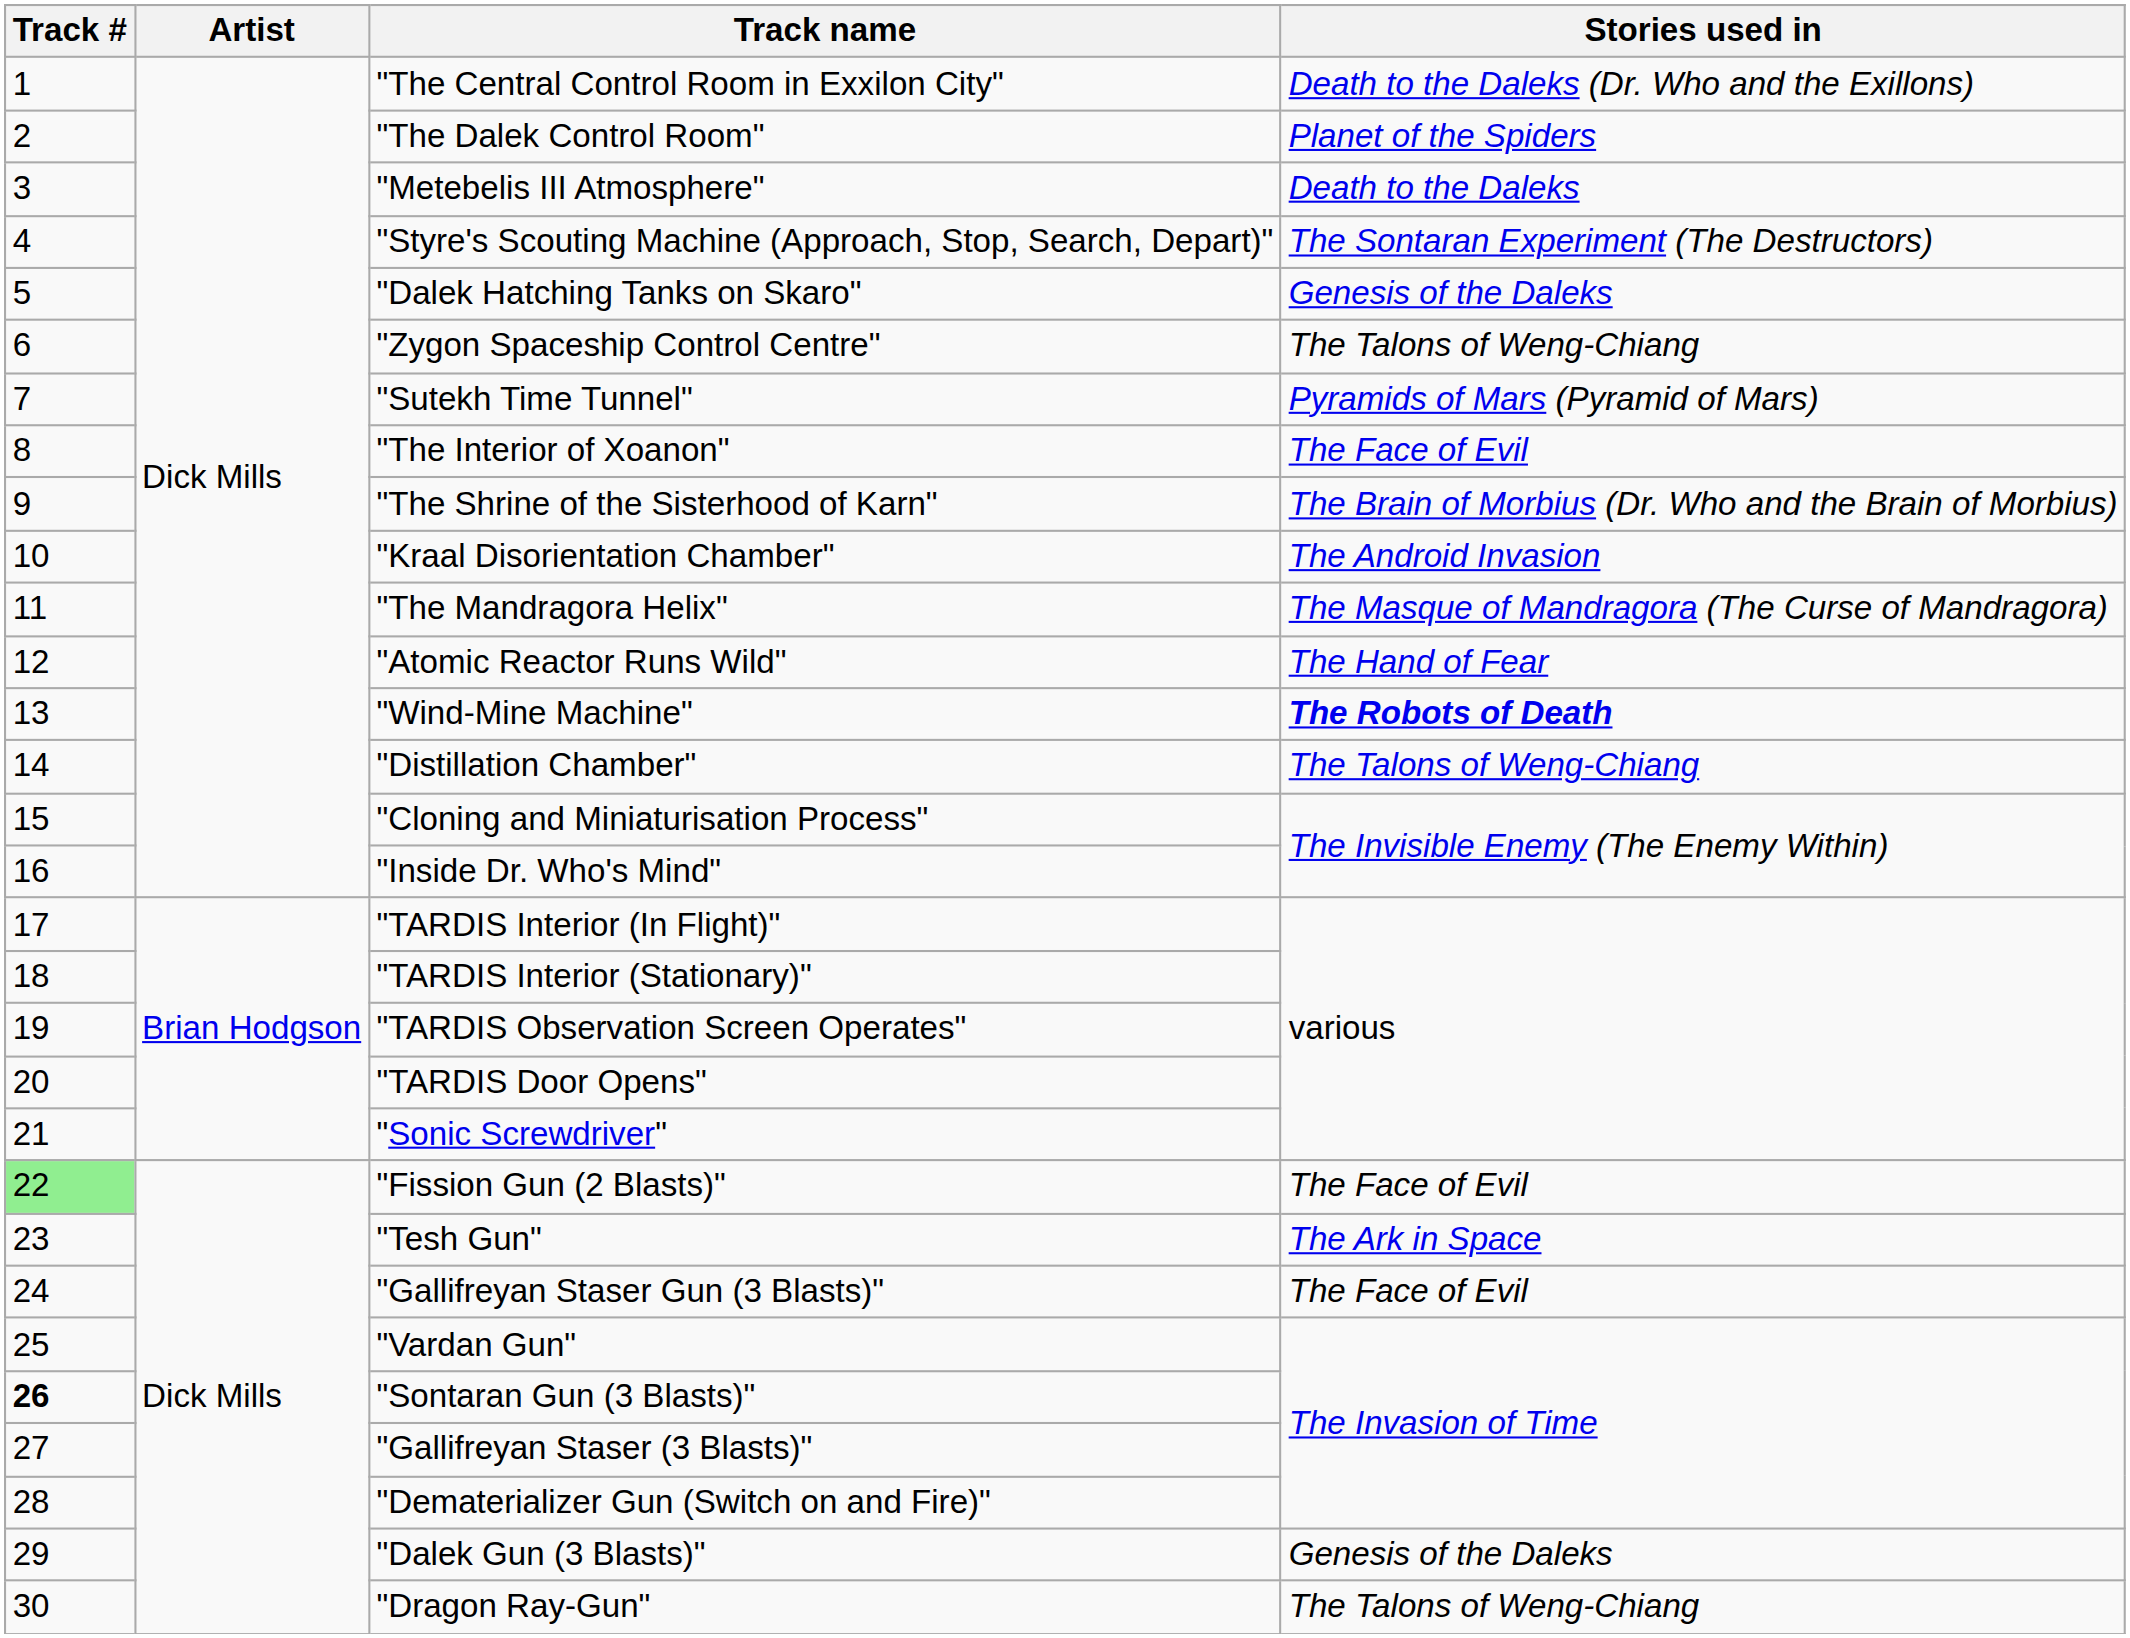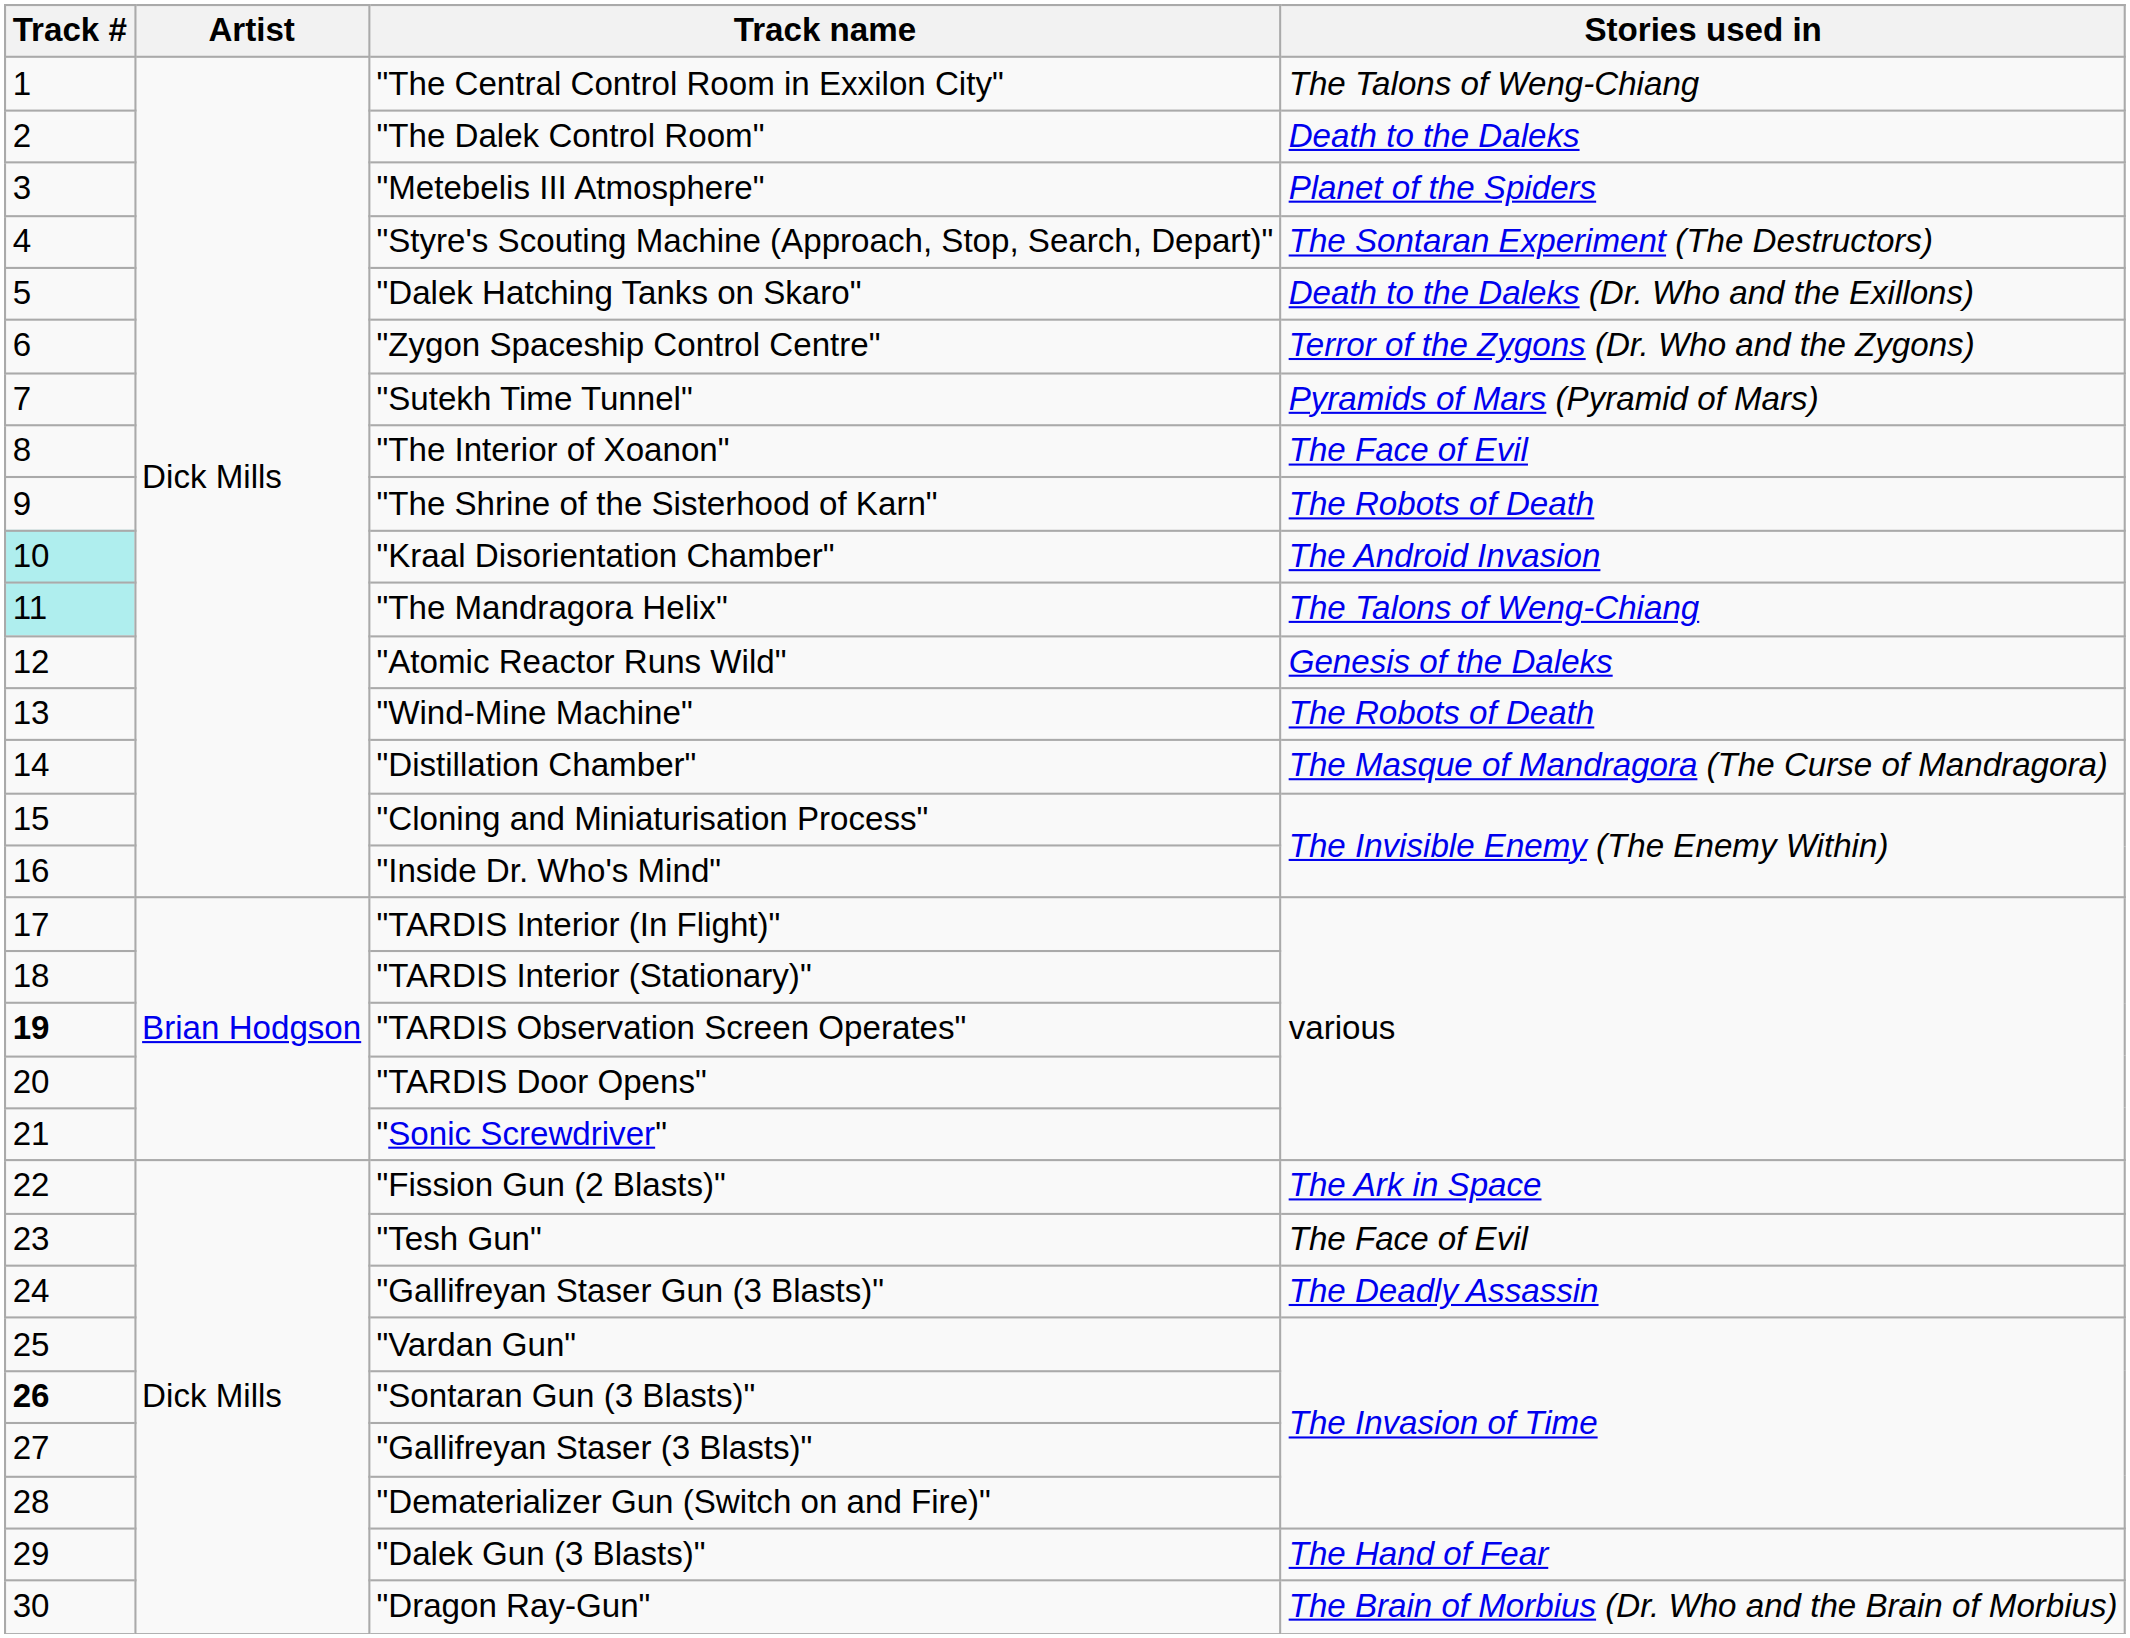 <table class="wikitable">
 <tr>
 <th>Track #</th>
 <th>Artist</th>
 <th>Track name</th>
 <th>Stories used in</th>
 </tr>
 <tr>
 <td>1</td>
 <td rowspan=16>Dick Mills</td>
 <td>"The Central Control Room in Exxilon City"</td>
-<td><em><a href='#'>Death to the Daleks</a> (Dr. Who and the Exillons)</em></td>
+<td><em>The Talons of Weng-Chiang</em></td>
 </tr>
 <tr>
 <td>2</td>
 <td>"The Dalek Control Room"</td>
-<td><em><a href='#'>Planet of the Spiders</a></em></td>
+<td><em><a href='#'>Death to the Daleks</a></em></td>
 </tr>
 <tr>
 <td>3</td>
 <td>"Metebelis III Atmosphere"</td>
-<td><em><a href='#'>Death to the Daleks</a></em></td>
+<td><em><a href='#'>Planet of the Spiders</a></em></td>
 </tr>
 <tr>
 <td>4</td>
 <td>"Styre's Scouting Machine (Approach, Stop, Search, Depart)"</td>
 <td><em><a href='#'>The Sontaran Experiment</a> (The Destructors)</em></td>
 </tr>
 <tr>
 <td>5</td>
 <td>"Dalek Hatching Tanks on Skaro"</td>
-<td><em><a href='#'>Genesis of the Daleks</a></em></td>
+<td><em><a href='#'>Death to the Daleks</a> (Dr. Who and the Exillons)</em></td>
 </tr>
 <tr>
 <td>6</td>
 <td>"Zygon Spaceship Control Centre"</td>
-<td><em>The Talons of Weng-Chiang</em></td>
+<td><em><a href='#'>Terror of the Zygons</a> (Dr. Who and the Zygons)</em></td>
 </tr>
 <tr>
 <td>7</td>
 <td>"Sutekh Time Tunnel"</td>
 <td><em><a href='#'>Pyramids of Mars</a> (Pyramid of Mars)</em></td>
 </tr>
 <tr>
 <td>8</td>
 <td>"The Interior of Xoanon"</td>
 <td><em><a href='#'>The Face of Evil</a></em></td>
 </tr>
 <tr>
 <td>9</td>
 <td>"The Shrine of the Sisterhood of Karn"</td>
-<td><em><a href='#'>The Brain of Morbius</a> (Dr. Who and the Brain of Morbius)</em></td>
+<td><em><a href='#'>The Robots of Death</a></em></td>
 </tr>
 <tr>
-<td>10</td>
+<td style="background: paleturquoise;">10</td>
 <td>"Kraal Disorientation Chamber"</td>
 <td><em><a href='#'>The Android Invasion</a></em></td>
 </tr>
 <tr>
-<td>11</td>
+<td style="background: paleturquoise;">11</td>
 <td>"The Mandragora Helix"</td>
-<td><em><a href='#'>The Masque of Mandragora</a> (The Curse of Mandragora)</em></td>
+<td><em><a href='#'>The Talons of Weng-Chiang</a></em></td>
 </tr>
 <tr>
 <td>12</td>
 <td>"Atomic Reactor Runs Wild"</td>
-<td><em><a href='#'>The Hand of Fear</a></em></td>
+<td><em><a href='#'>Genesis of the Daleks</a></em></td>
 </tr>
 <tr>
 <td>13</td>
 <td>"Wind-Mine Machine"</td>
-<td><strong><em><a href='#'>The Robots of Death</a></em></strong></td>
+<td><em><a href='#'>The Robots of Death</a></em></td>
 </tr>
 <tr>
 <td>14</td>
 <td>"Distillation Chamber"</td>
-<td><em><a href='#'>The Talons of Weng-Chiang</a></em></td>
+<td><em><a href='#'>The Masque of Mandragora</a> (The Curse of Mandragora)</em></td>
 </tr>
 <tr>
 <td>15</td>
 <td>"Cloning and Miniaturisation Process"</td>
 <td rowspan=2><em><a href='#'>The Invisible Enemy</a> (The Enemy Within)</em></td>
 </tr>
 <tr>
 <td>16</td>
 <td>"Inside Dr. Who's Mind"</td>
 </tr>
 <tr>
 <td>17</td>
 <td rowspan=5><a href='#'>Brian Hodgson</a></td>
 <td>"TARDIS Interior (In Flight)"</td>
 <td rowspan=5>various</td>
 </tr>
 <tr>
 <td>18</td>
 <td>"TARDIS Interior (Stationary)"</td>
 </tr>
 <tr>
-<td>19</td>
+<td><strong>19</strong></td>
 <td>"TARDIS Observation Screen Operates"</td>
 </tr>
 <tr>
 <td>20</td>
 <td>"TARDIS Door Opens"</td>
 </tr>
 <tr>
 <td>21</td>
 <td>"<a href='#'>Sonic Screwdriver</a>"</td>
 </tr>
 <tr>
-<td style="background: lightgreen;">22</td>
+<td>22</td>
 <td rowspan=9>Dick Mills</td>
 <td>"Fission Gun (2 Blasts)"</td>
-<td><em>The Face of Evil</em></td>
+<td><em><a href='#'>The Ark in Space</a></em></td>
 </tr>
 <tr>
 <td>23</td>
 <td>"Tesh Gun"</td>
-<td><em><a href='#'>The Ark in Space</a></em></td>
+<td><em>The Face of Evil</em></td>
 </tr>
 <tr>
 <td>24</td>
 <td>"Gallifreyan Staser Gun (3 Blasts)"</td>
-<td><em>The Face of Evil</em></td>
+<td><em><a href='#'>The Deadly Assassin</a></em></td>
 </tr>
 <tr>
 <td>25</td>
 <td>"Vardan Gun"</td>
 <td rowspan=4><em><a href='#'>The Invasion of Time</a></em></td>
 </tr>
 <tr>
 <td><strong>26</strong></td>
 <td>"Sontaran Gun (3 Blasts)"</td>
 </tr>
 <tr>
 <td>27</td>
 <td>"Gallifreyan Staser (3 Blasts)"</td>
 </tr>
 <tr>
 <td>28</td>
 <td>"Dematerializer Gun (Switch on and Fire)"</td>
 </tr>
 <tr>
 <td>29</td>
 <td>"Dalek Gun (3 Blasts)"</td>
-<td><em>Genesis of the Daleks</em></td>
+<td><em><a href='#'>The Hand of Fear</a></em></td>
 </tr>
 <tr>
 <td>30</td>
 <td>"Dragon Ray-Gun"</td>
-<td><em>The Talons of Weng-Chiang</em></td>
+<td><em><a href='#'>The Brain of Morbius</a> (Dr. Who and the Brain of Morbius)</em></td>
 </tr>
 </table>
